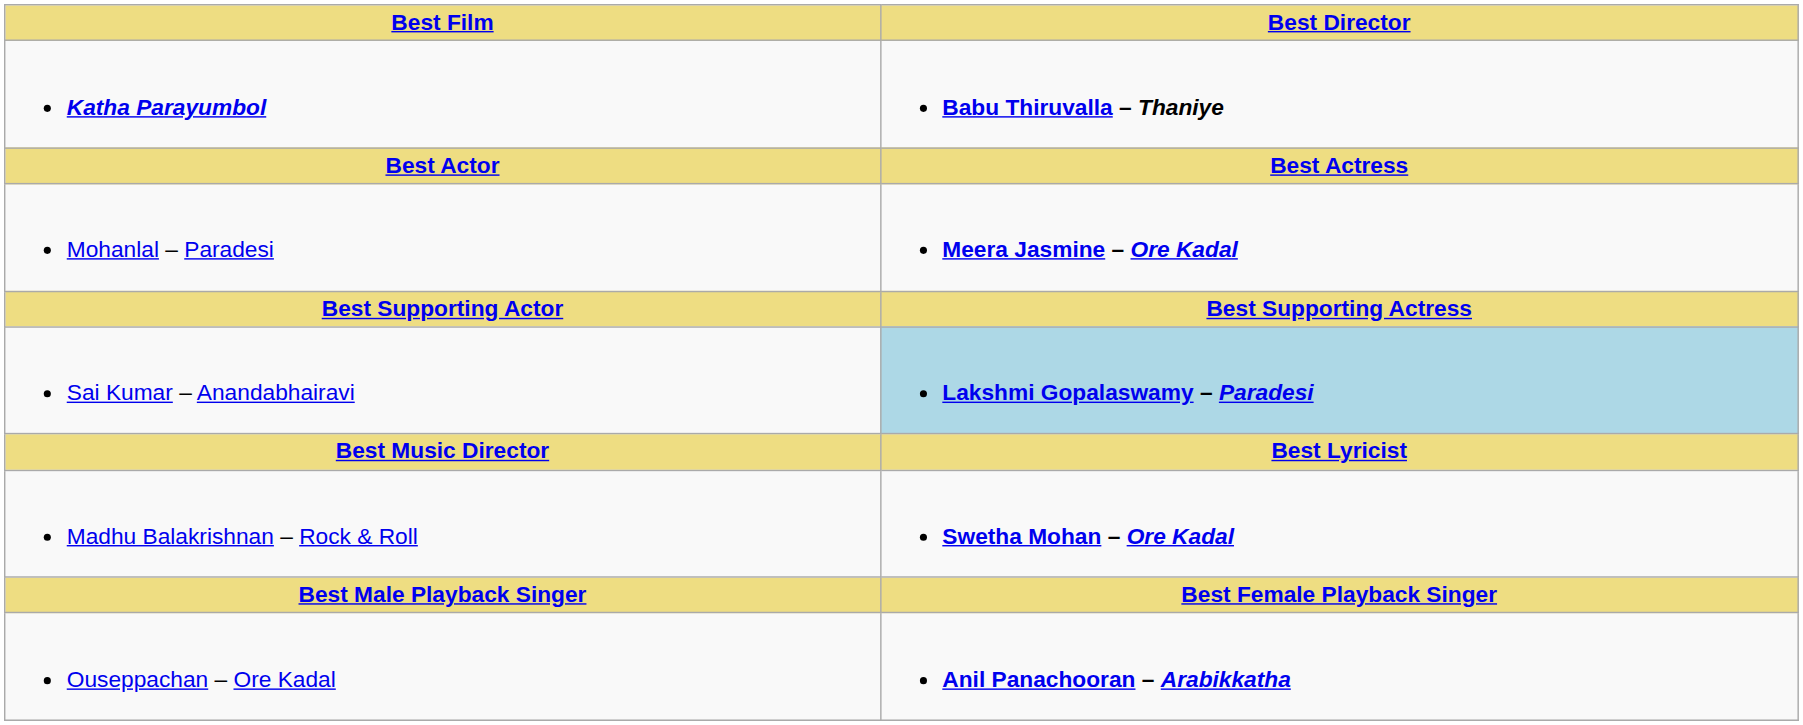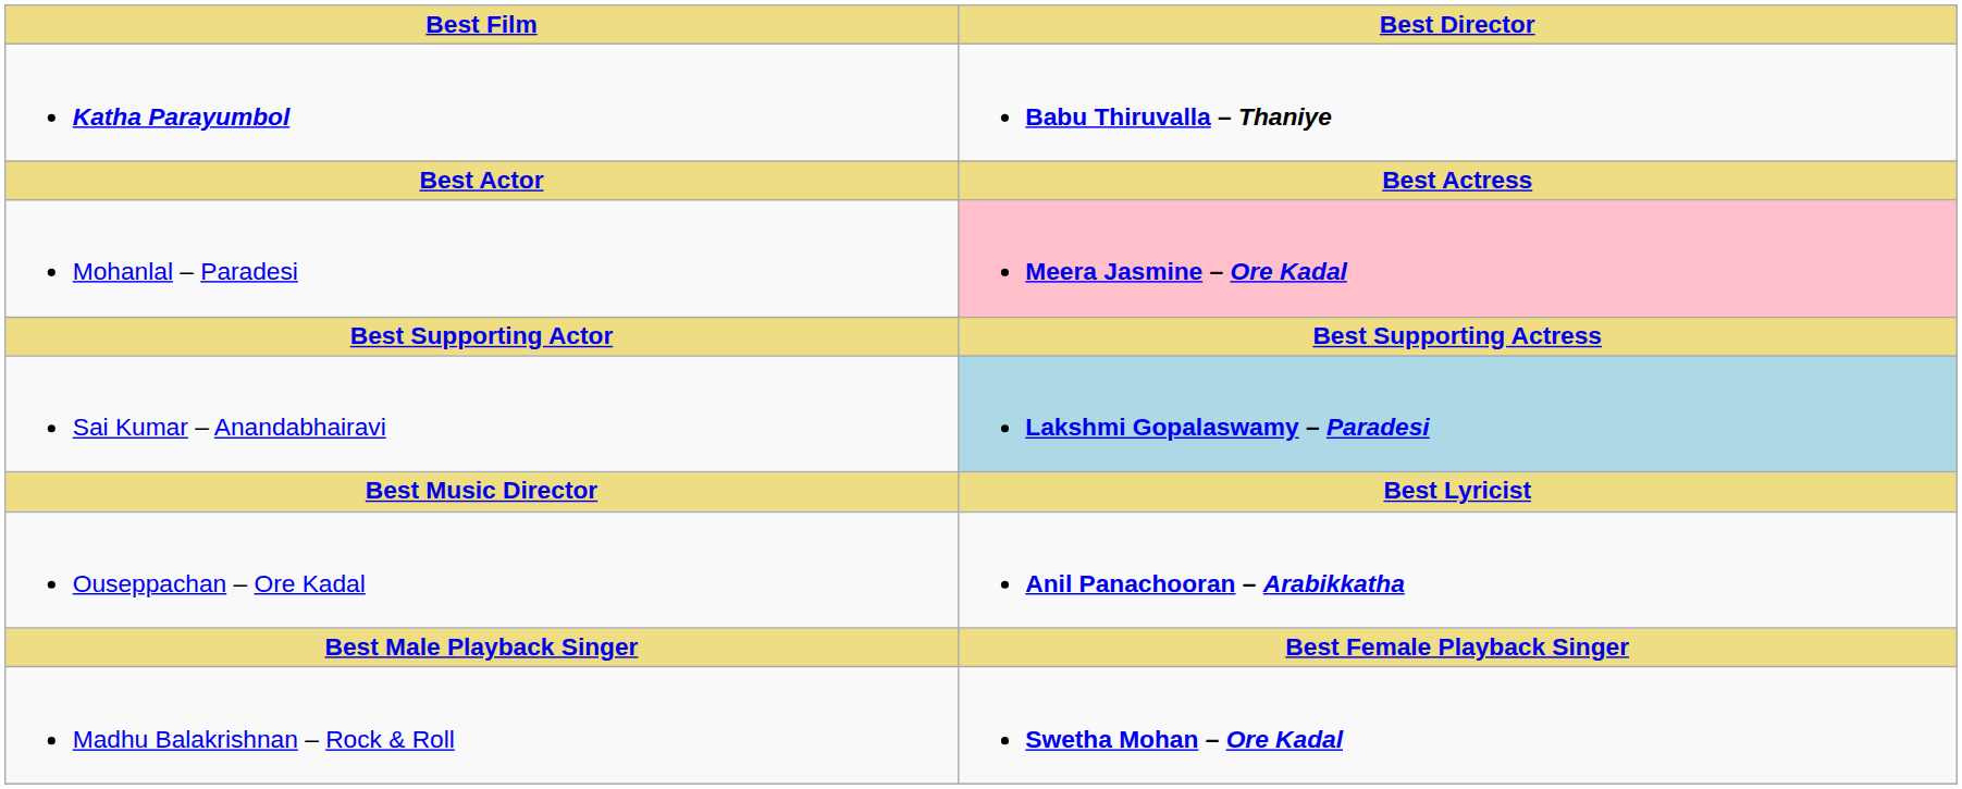 <table class="wikitable" width =100%|>
 <tr>
 <th ! style="background:#eedd82; text-align:center;"><a href='#'>Best Film</a></th>
 <th ! style="background:#eedd82; text-align:center;"><a href='#'>Best Director</a></th>
 </tr>
 <tr>
 <td valign="top"><br><ul><li><strong><em><a href='#'>Katha Parayumbol</a></em></strong></li></ul></td>
 <td valign="top"><br><ul><li><strong><a href='#'>Babu Thiruvalla</a> – <em>Thaniye<strong><em></li></ul></td>
 </tr>
 <tr>
 <th ! style="background:#eedd82; text-align:center;"><a href='#'>Best Actor</a></th>
 <th ! style="background:#eedd82; text-align:center;"><a href='#'>Best Actress</a></th>
 </tr>
 <tr>
 <td><br><ul><li></strong><a href='#'>Mohanlal</a> – </em><a href='#'>Paradesi</a></em></strong></li></ul></td>
-<td><br><ul><li><strong><a href='#'>Meera Jasmine</a> – <em><a href='#'>Ore Kadal</a><strong><em></li></ul></td>
+<td style="background: pink;"><br><ul><li><strong><a href='#'>Meera Jasmine</a> – <em><a href='#'>Ore Kadal</a><strong><em></li></ul></td>
 </tr>
 <tr>
 <th ! style="background:#eedd82; text-align:center;"><a href='#'>Best Supporting Actor</a></th>
 <th ! style="background:#eedd82; text-align:center;"><a href='#'>Best Supporting Actress</a></th>
 </tr>
 <tr>
 <td><br><ul><li></strong><a href='#'>Sai Kumar</a> – </em><a href='#'>Anandabhairavi</a></em></strong></li></ul></td>
 <td style="background: lightblue;"><br><ul><li><strong><a href='#'>Lakshmi Gopalaswamy</a> – <em><a href='#'>Paradesi</a><strong><em></li></ul></td>
 </tr>
 <tr>
 <th ! style="background:#eedd82; text-align:center;"><a href='#'>Best Music Director</a></th>
 <th ! style="background:#eedd82; text-align:center;"><a href='#'>Best Lyricist</a></th>
 </tr>
 <tr>
-<td><br><ul><li></strong><a href='#'>Madhu Balakrishnan</a> – </em><a href='#'>Rock & Roll</a></em></strong></li></ul></td>
-<td><br><ul><li><strong><a href='#'>Swetha Mohan</a> – <em><a href='#'>Ore Kadal</a><strong><em></li></ul></td>
+<td><br><ul><li></strong><a href='#'>Ouseppachan</a> – </em><a href='#'>Ore Kadal</a></em></strong></li></ul></td>
+<td><br><ul><li><strong><a href='#'>Anil Panachooran</a> – <em><a href='#'>Arabikkatha</a><strong><em></li></ul></td>
 </tr>
 <tr>
 <th ! style="background:#eedd82; text-align:center;"><a href='#'>Best Male Playback Singer</a></th>
 <th ! style="background:#eedd82; text-align:center;"><a href='#'>Best Female Playback Singer</a></th>
 </tr>
 <tr>
-<td><br><ul><li></strong><a href='#'>Ouseppachan</a> – </em><a href='#'>Ore Kadal</a></em></strong></li></ul></td>
-<td><br><ul><li><strong><a href='#'>Anil Panachooran</a> – <em><a href='#'>Arabikkatha</a><strong><em></li></ul></td>
+<td><br><ul><li></strong><a href='#'>Madhu Balakrishnan</a> – </em><a href='#'>Rock & Roll</a></em></strong></li></ul></td>
+<td><br><ul><li><strong><a href='#'>Swetha Mohan</a> – <em><a href='#'>Ore Kadal</a><strong><em></li></ul></td>
 </tr>
 <tr>
 </tr>
 </table>
